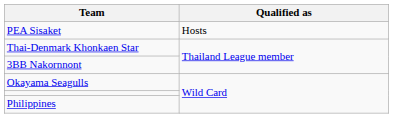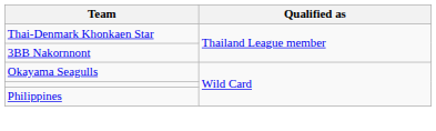 <table class="wikitable">
 <tr>
 <th width="250">Team</th>
 <th width="300">Qualified as</th>
-</tr>
-<tr>
-<td> <a href='#'>PEA Sisaket</a></td>
-<td>Hosts</td>
 </tr>
 <tr>
 <td> <a href='#'>Thai-Denmark Khonkaen Star</a></td>
 <td rowspan="2"><a href='#'>Thailand League member</a></td>
 </tr>
 <tr>
 <td> <a href='#'>3BB Nakornnont</a></td>
 </tr>
 <tr>
 <td> <a href='#'>Okayama Seagulls</a></td>
 <td rowspan="3"><a href='#'>Wild Card</a></td>
 </tr>
 <tr>
 <td></td>
 </tr>
 <tr>
 <td> <a href='#'>Philippines</a></td>
 </tr>
 </table>
